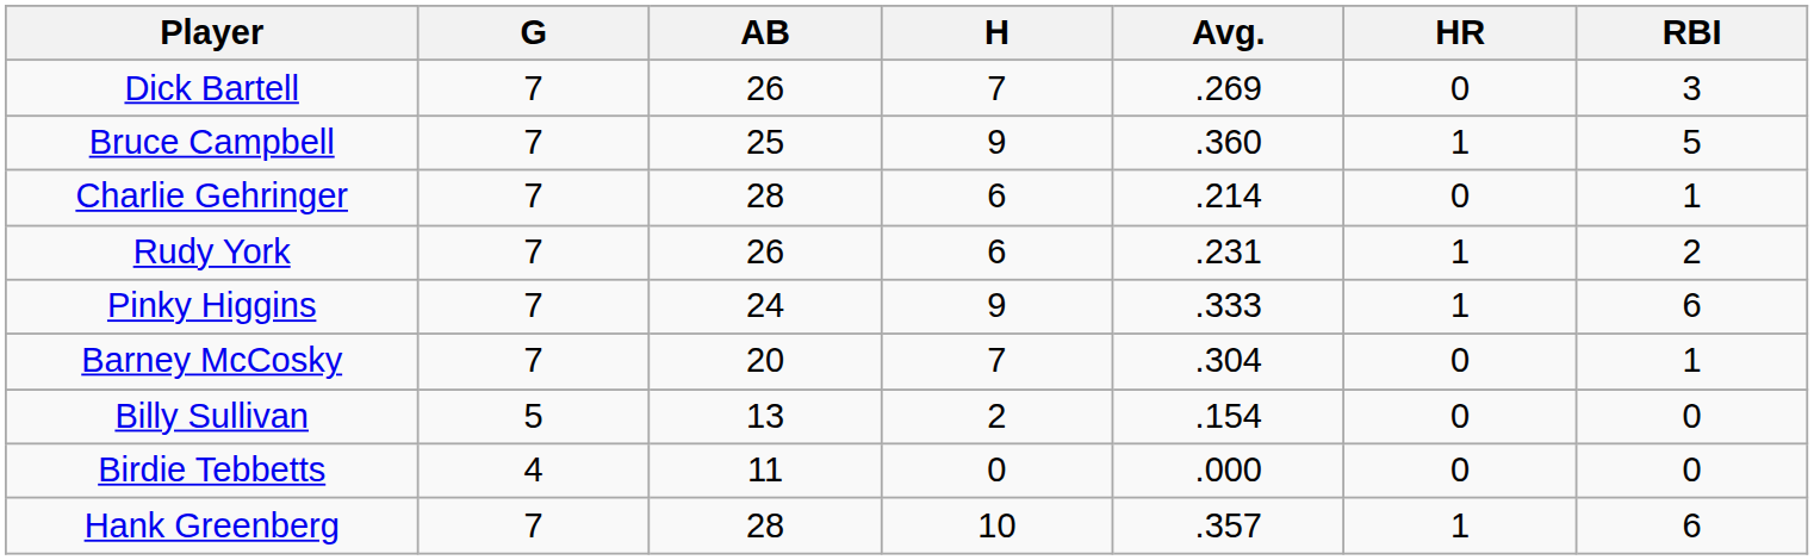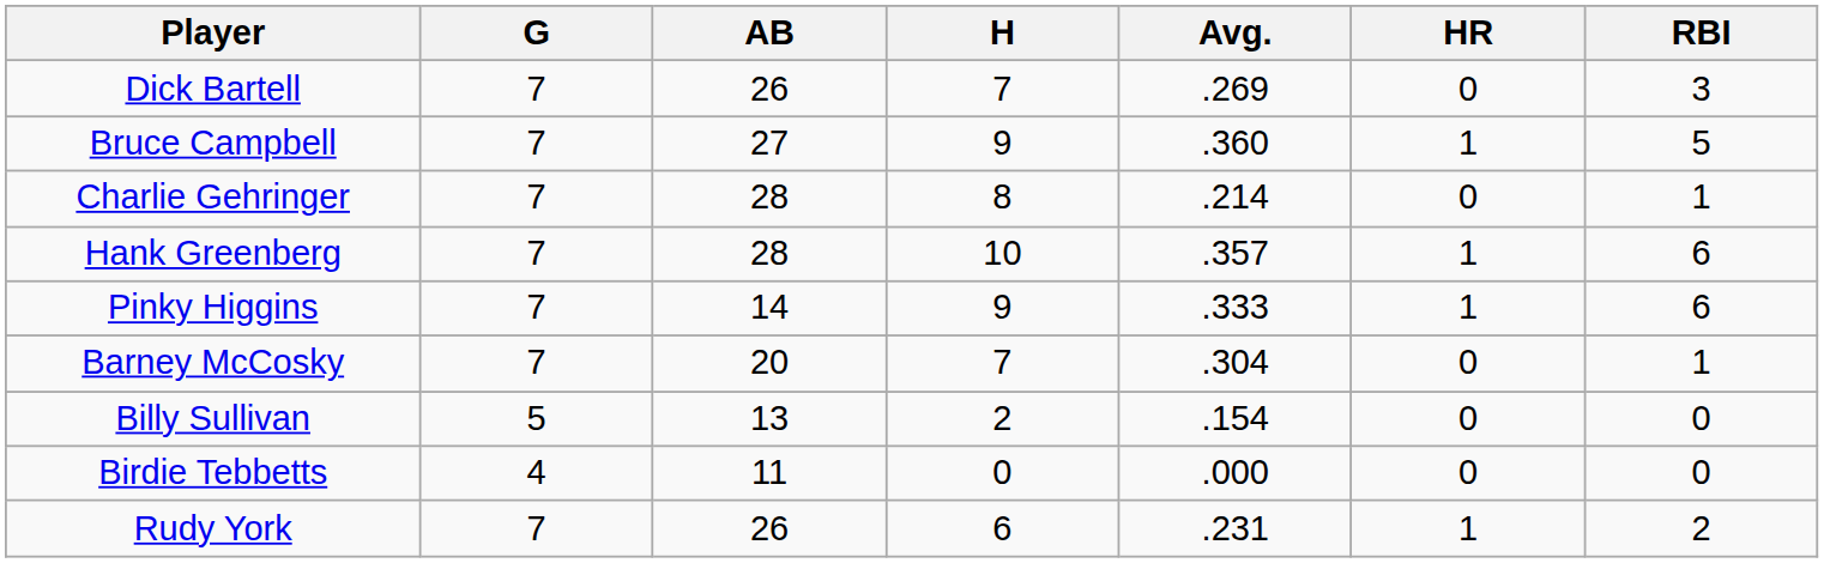 <table class="wikitable sortable">
 <tr>
 <th bgcolor="#DDDDFF" width="16%">Player</th>
 <th bgcolor="#DDDDFF" width="9%">G</th>
 <th bgcolor="#DDDDFF" width="9%">AB</th>
 <th bgcolor="#DDDDFF" width="9%">H</th>
 <th bgcolor="#DDDDFF" width="9%">Avg.</th>
 <th bgcolor="#DDDDFF" width="9%">HR</th>
 <th bgcolor="#DDDDFF" width="9%">RBI</th>
 </tr>
 <tr align="center">
 <td><a href='#'>Dick Bartell</a></td>
 <td>7</td>
 <td>26</td>
 <td>7</td>
 <td>.269</td>
 <td>0</td>
 <td>3</td>
 </tr>
 <tr align="center">
 <td><a href='#'>Bruce Campbell</a></td>
 <td>7</td>
-<td>25</td>
+<td>27</td>
 <td>9</td>
 <td>.360</td>
 <td>1</td>
 <td>5</td>
 </tr>
 <tr align="center">
 <td><a href='#'>Charlie Gehringer</a></td>
 <td>7</td>
 <td>28</td>
-<td>6</td>
+<td>8</td>
 <td>.214</td>
 <td>0</td>
 <td>1</td>
 </tr>
 <tr align="center">
-<td><a href='#'>Rudy York</a></td>
+<td><a href='#'>Hank Greenberg</a></td>
 <td>7</td>
-<td>26</td>
+<td>28</td>
+<td>10</td>
+<td>.357</td>
+<td>1</td>
 <td>6</td>
-<td>.231</td>
-<td>1</td>
-<td>2</td>
 </tr>
 <tr align="center">
 <td><a href='#'>Pinky Higgins</a></td>
 <td>7</td>
-<td>24</td>
+<td>14</td>
 <td>9</td>
 <td>.333</td>
 <td>1</td>
 <td>6</td>
 </tr>
 <tr align="center">
 <td><a href='#'>Barney McCosky</a></td>
 <td>7</td>
 <td>20</td>
 <td>7</td>
 <td>.304</td>
 <td>0</td>
 <td>1</td>
 </tr>
 <tr align="center">
 <td><a href='#'>Billy Sullivan</a></td>
 <td>5</td>
 <td>13</td>
 <td>2</td>
 <td>.154</td>
 <td>0</td>
 <td>0</td>
 </tr>
 <tr align="center">
 <td><a href='#'>Birdie Tebbetts</a></td>
 <td>4</td>
 <td>11</td>
 <td>0</td>
 <td>.000</td>
 <td>0</td>
 <td>0</td>
 </tr>
 <tr align="center">
-<td><a href='#'>Hank Greenberg</a></td>
+<td><a href='#'>Rudy York</a></td>
 <td>7</td>
-<td>28</td>
-<td>10</td>
-<td>.357</td>
+<td>26</td>
+<td>6</td>
+<td>.231</td>
 <td>1</td>
-<td>6</td>
+<td>2</td>
 </tr>
 </table>
